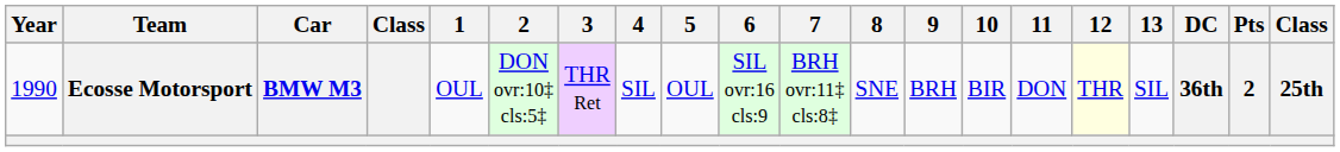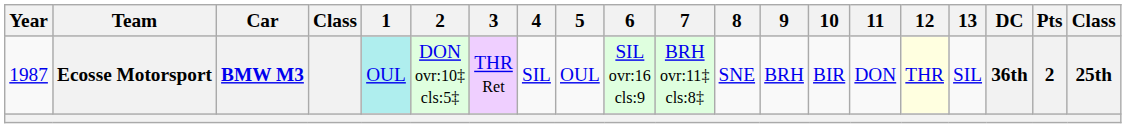 <table class="wikitable" style="text-align:center; font-size:85%">
 <tr>
 <th>Year</th>
 <th>Team</th>
 <th>Car</th>
 <th>Class</th>
 <th>1</th>
 <th>2</th>
 <th>3</th>
 <th>4</th>
 <th>5</th>
 <th>6</th>
 <th>7</th>
 <th>8</th>
 <th>9</th>
 <th>10</th>
 <th>11</th>
 <th>12</th>
 <th>13</th>
 <th>DC</th>
 <th>Pts</th>
 <th>Class</th>
 </tr>
 <tr>
-<td><a href='#'>1990</a></td>
+<td><a href='#'>1987</a></td>
 <th>Ecosse Motorsport</th>
 <th><a href='#'>BMW M3</a></th>
 <th><span></span></th>
-<td><a href='#'>OUL</a></td>
+<td style="background: paleturquoise;"><a href='#'>OUL</a></td>
 <td style="background:#DFFFDF;"><a href='#'>DON</a><br><small>ovr:10‡<br>cls:5‡</small></td>
 <td style="background:#EFCFFF;"><a href='#'>THR</a><br><small>Ret</small></td>
 <td><a href='#'>SIL</a></td>
 <td><a href='#'>OUL</a></td>
 <td style="background:#DFFFDF;"><a href='#'>SIL</a><br><small>ovr:16<br>cls:9</small></td>
 <td style="background:#DFFFDF;"><a href='#'>BRH</a><br><small>ovr:11‡<br>cls:8‡</small></td>
 <td><a href='#'>SNE</a></td>
 <td><a href='#'>BRH</a></td>
 <td><a href='#'>BIR</a></td>
 <td><a href='#'>DON</a></td>
 <td style="background: lightyellow;"><a href='#'>THR</a></td>
 <td><a href='#'>SIL</a></td>
 <th>36th</th>
 <th>2</th>
 <th>25th</th>
 </tr>
 <tr>
 <th colspan="20"></th>
 </tr>
 </table>
